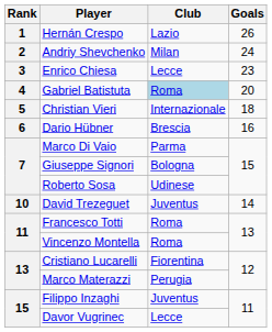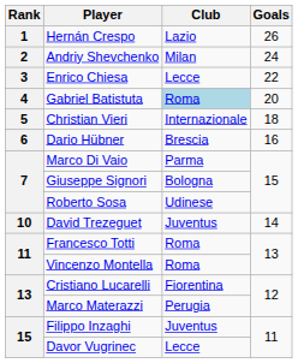 <table class="wikitable">
 <tr>
 <th>Rank</th>
 <th>Player</th>
 <th>Club</th>
 <th>Goals</th>
 </tr>
 <tr>
 <th>1</th>
 <td> <a href='#'>Hernán Crespo</a></td>
 <td><a href='#'>Lazio</a></td>
 <td style="text-align:center">26</td>
 </tr>
 <tr>
 <th>2</th>
 <td> <a href='#'>Andriy Shevchenko</a></td>
 <td><a href='#'>Milan</a></td>
 <td style="text-align:center">24</td>
 </tr>
 <tr>
 <th>3</th>
 <td> <a href='#'>Enrico Chiesa</a></td>
 <td><a href='#'>Lecce</a></td>
-<td style="text-align:center">23</td>
+<td style="text-align:center">22</td>
 </tr>
 <tr>
 <th>4</th>
 <td> <a href='#'>Gabriel Batistuta</a></td>
 <td style="background: lightblue;"><a href='#'>Roma</a></td>
 <td style="text-align:center">20</td>
 </tr>
 <tr>
 <th>5</th>
 <td> <a href='#'>Christian Vieri</a></td>
 <td><a href='#'>Internazionale</a></td>
 <td style="text-align:center">18</td>
 </tr>
 <tr>
 <th>6</th>
 <td> <a href='#'>Dario Hübner</a></td>
 <td><a href='#'>Brescia</a></td>
 <td style="text-align:center">16</td>
 </tr>
 <tr>
 <th rowspan="3">7</th>
 <td> <a href='#'>Marco Di Vaio</a></td>
 <td><a href='#'>Parma</a></td>
 <td rowspan="3" style="text-align:center">15</td>
 </tr>
 <tr>
 <td> <a href='#'>Giuseppe Signori</a></td>
 <td><a href='#'>Bologna</a></td>
 </tr>
 <tr>
 <td> <a href='#'>Roberto Sosa</a></td>
 <td><a href='#'>Udinese</a></td>
 </tr>
 <tr>
 <th>10</th>
 <td> <a href='#'>David Trezeguet</a></td>
 <td><a href='#'>Juventus</a></td>
 <td style="text-align:center">14</td>
 </tr>
 <tr>
 <th rowspan="2">11</th>
 <td> <a href='#'>Francesco Totti</a></td>
 <td><a href='#'>Roma</a></td>
 <td rowspan="2" style="text-align:center">13</td>
 </tr>
 <tr>
 <td> <a href='#'>Vincenzo Montella</a></td>
 <td><a href='#'>Roma</a></td>
 </tr>
 <tr>
 <th rowspan="2">13</th>
 <td> <a href='#'>Cristiano Lucarelli</a></td>
 <td><a href='#'>Fiorentina</a></td>
 <td rowspan="2" style="text-align:center">12</td>
 </tr>
 <tr>
 <td> <a href='#'>Marco Materazzi</a></td>
 <td><a href='#'>Perugia</a></td>
 </tr>
 <tr>
 <th rowspan="2">15</th>
 <td> <a href='#'>Filippo Inzaghi</a></td>
 <td><a href='#'>Juventus</a></td>
 <td rowspan="2" style="text-align:center">11</td>
 </tr>
 <tr>
 <td> <a href='#'>Davor Vugrinec</a></td>
 <td><a href='#'>Lecce</a></td>
 </tr>
 </table>
